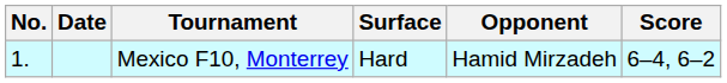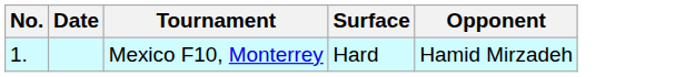 <table class="sortable wikitable">
 <tr>
 <th>No.</th>
 <th>Date</th>
 <th>Tournament</th>
 <th>Surface</th>
 <th>Opponent</th>
-<th class="unsortable">Score</th>
 </tr>
 <tr style="background:#cffcff;">
 <td>1.</td>
 <td></td>
 <td>Mexico F10, <a href='#'>Monterrey</a></td>
 <td>Hard</td>
 <td> Hamid Mirzadeh</td>
-<td>6–4, 6–2</td>
 </tr>
 </table>
